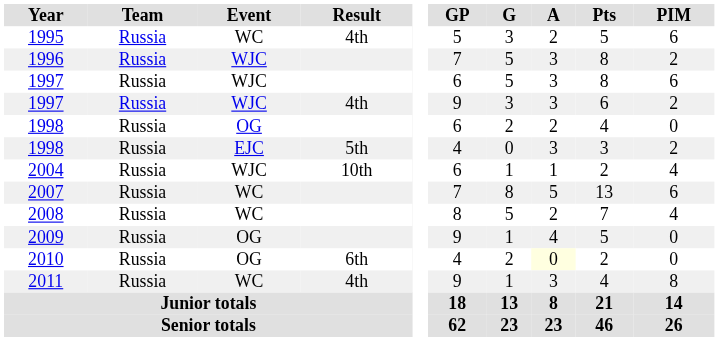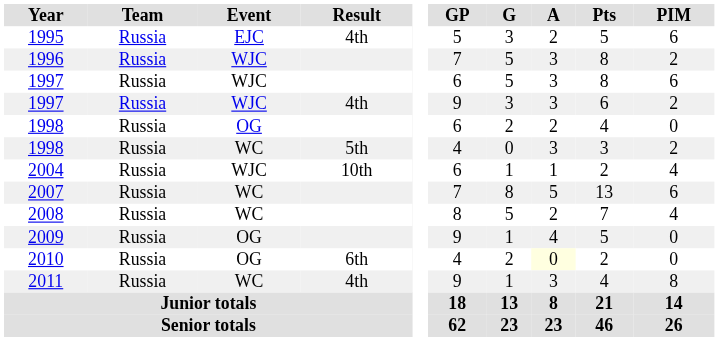 <table border="0" cellpadding="1" cellspacing="0" style="text-align:center; width:40em">
 <tr ALIGN="center" bgcolor="#e0e0e0">
 <th>Year</th>
 <th>Team</th>
 <th>Event</th>
 <th>Result</th>
 <th rowspan="99" bgcolor="#ffffff"> </th>
 <th>GP</th>
 <th>G</th>
 <th>A</th>
 <th>Pts</th>
 <th>PIM</th>
 </tr>
 <tr>
 <td><a href='#'>1995</a></td>
 <td><a href='#'>Russia</a></td>
-<td>WC</td>
+<td><a href='#'>EJC</a></td>
 <td>4th</td>
 <td>5</td>
 <td>3</td>
 <td>2</td>
 <td>5</td>
 <td>6</td>
 </tr>
 <tr bgcolor="#f0f0f0">
 <td><a href='#'>1996</a></td>
 <td><a href='#'>Russia</a></td>
 <td><a href='#'>WJC</a></td>
 <td></td>
 <td>7</td>
 <td>5</td>
 <td>3</td>
 <td>8</td>
 <td>2</td>
 </tr>
 <tr>
 <td><a href='#'>1997</a></td>
 <td>Russia</td>
 <td>WJC</td>
 <td></td>
 <td>6</td>
 <td>5</td>
 <td>3</td>
 <td>8</td>
 <td>6</td>
 </tr>
 <tr bgcolor="#f0f0f0">
 <td><a href='#'>1997</a></td>
 <td><a href='#'>Russia</a></td>
 <td><a href='#'>WJC</a></td>
 <td>4th</td>
 <td>9</td>
 <td>3</td>
 <td>3</td>
 <td>6</td>
 <td>2</td>
 </tr>
 <tr>
 <td><a href='#'>1998</a></td>
 <td>Russia</td>
 <td><a href='#'>OG</a></td>
 <td></td>
 <td>6</td>
 <td>2</td>
 <td>2</td>
 <td>4</td>
 <td>0</td>
 </tr>
 <tr bgcolor="#f0f0f0">
 <td><a href='#'>1998</a></td>
 <td>Russia</td>
-<td><a href='#'>EJC</a></td>
+<td>WC</td>
 <td>5th</td>
 <td>4</td>
 <td>0</td>
 <td>3</td>
 <td>3</td>
 <td>2</td>
 </tr>
 <tr>
 <td><a href='#'>2004</a></td>
 <td>Russia</td>
 <td>WJC</td>
 <td>10th</td>
 <td>6</td>
 <td>1</td>
 <td>1</td>
 <td>2</td>
 <td>4</td>
 </tr>
 <tr bgcolor="#f0f0f0">
 <td><a href='#'>2007</a></td>
 <td>Russia</td>
 <td>WC</td>
 <td></td>
 <td>7</td>
 <td>8</td>
 <td>5</td>
 <td>13</td>
 <td>6</td>
 </tr>
 <tr>
 <td><a href='#'>2008</a></td>
 <td>Russia</td>
 <td>WC</td>
 <td></td>
 <td>8</td>
 <td>5</td>
 <td>2</td>
 <td>7</td>
 <td>4</td>
 </tr>
 <tr bgcolor="#f0f0f0">
 <td><a href='#'>2009</a></td>
 <td>Russia</td>
 <td>OG</td>
 <td></td>
 <td>9</td>
 <td>1</td>
 <td>4</td>
 <td>5</td>
 <td>0</td>
 </tr>
 <tr>
 <td><a href='#'>2010</a></td>
 <td>Russia</td>
 <td>OG</td>
 <td>6th</td>
 <td>4</td>
 <td>2</td>
 <td style="background: lightyellow;">0</td>
 <td>2</td>
 <td>0</td>
 </tr>
 <tr bgcolor="#f0f0f0">
 <td><a href='#'>2011</a></td>
 <td>Russia</td>
 <td>WC</td>
 <td>4th</td>
 <td>9</td>
 <td>1</td>
 <td>3</td>
 <td>4</td>
 <td>8</td>
 </tr>
 <tr bgcolor="#e0e0e0">
 <th colspan="4">Junior totals</th>
 <th>18</th>
 <th>13</th>
 <th>8</th>
 <th>21</th>
 <th>14</th>
 </tr>
 <tr bgcolor="#e0e0e0">
 <th colspan=4>Senior totals</th>
 <th>62</th>
 <th>23</th>
 <th>23</th>
 <th>46</th>
 <th>26</th>
 </tr>
 </table>
